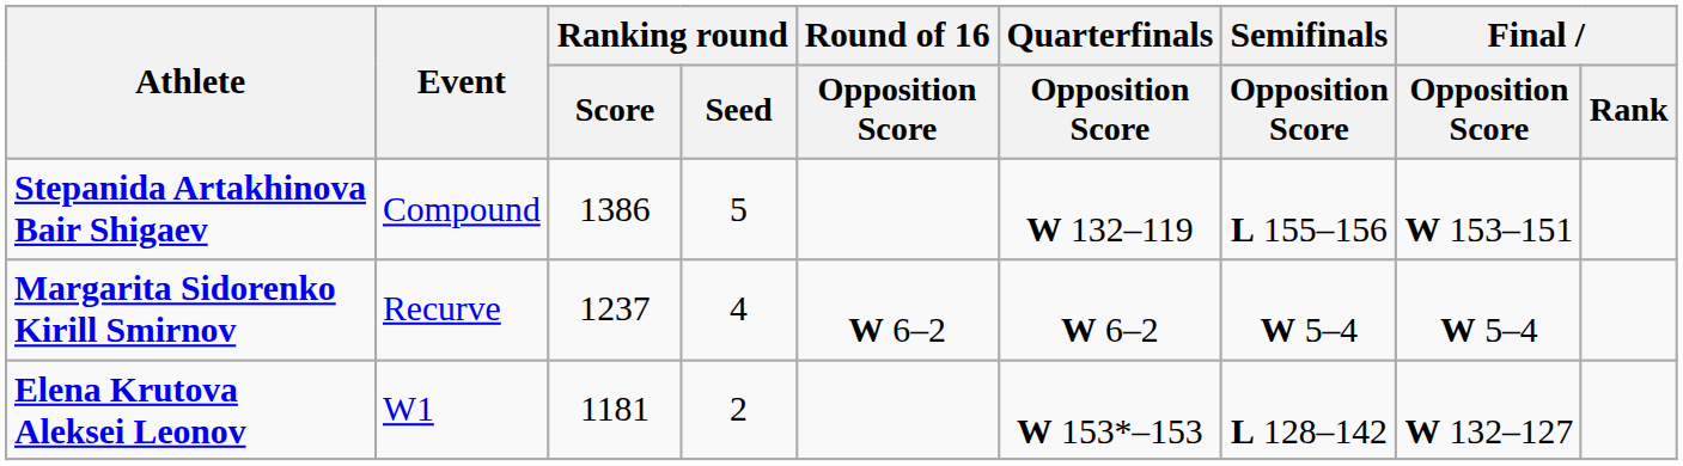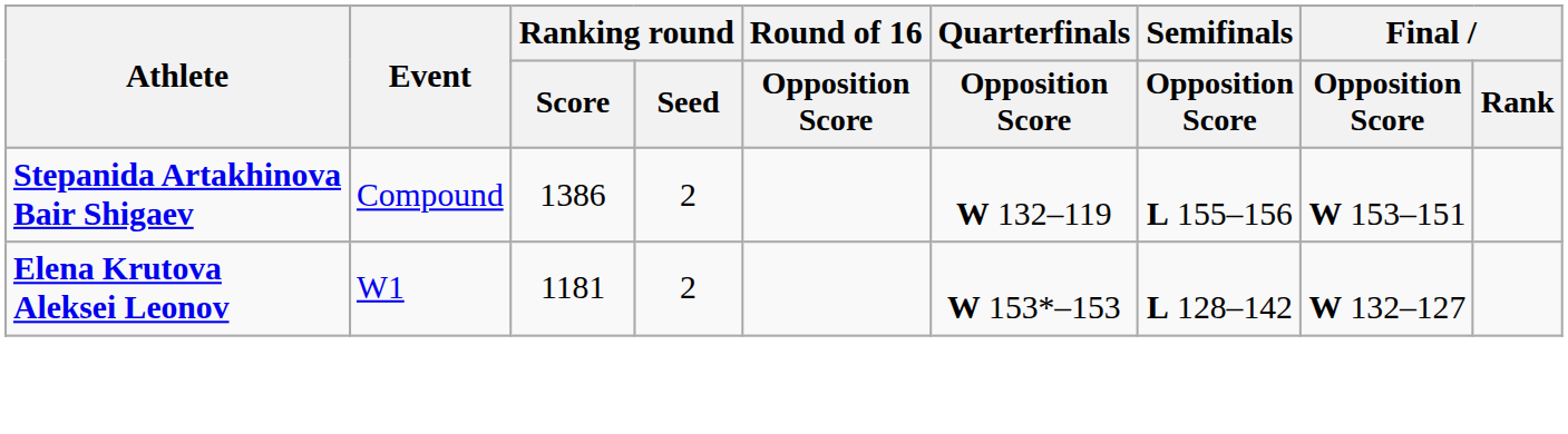 <table class="wikitable" style="text-align:center; font-size:90%">
 <tr>
 <th rowspan=2>Athlete</th>
 <th rowspan=2>Event</th>
 <th colspan=2>Ranking round</th>
 <th>Round of 16</th>
 <th>Quarterfinals</th>
 <th>Semifinals</th>
 <th colspan=2>Final / </th>
 </tr>
 <tr style="font-size:95%">
 <th>Score</th>
 <th>Seed</th>
 <th>Opposition<br>Score</th>
 <th>Opposition<br>Score</th>
 <th>Opposition<br>Score</th>
 <th>Opposition<br>Score</th>
 <th>Rank</th>
 </tr>
 <tr>
 <td align=left><strong><a href='#'>Stepanida Artakhinova</a><br><a href='#'>Bair Shigaev</a></strong></td>
 <td align=left><a href='#'>Compound</a></td>
 <td>1386</td>
-<td>5</td>
+<td>2</td>
 <td></td>
 <td><br><strong>W</strong> 132–119</td>
 <td><br><strong>L</strong> 155–156</td>
 <td><br><strong>W</strong> 153–151</td>
-<td></td>
-</tr>
-<tr>
-<td align=left><strong><a href='#'>Margarita Sidorenko</a><br><a href='#'>Kirill Smirnov</a></strong></td>
-<td align=left><a href='#'>Recurve</a></td>
-<td>1237</td>
-<td>4</td>
-<td><br><strong>W</strong> 6–2</td>
-<td><br><strong>W</strong> 6–2</td>
-<td><br><strong>W</strong> 5–4</td>
-<td><br><strong>W</strong> 5–4</td>
 <td></td>
 </tr>
 <tr>
 <td align=left><strong><a href='#'>Elena Krutova</a><br><a href='#'>Aleksei Leonov</a></strong></td>
 <td align=left><a href='#'>W1</a></td>
 <td>1181</td>
 <td>2</td>
 <td></td>
 <td><br><strong>W</strong> 153*–153</td>
 <td><br><strong>L</strong> 128–142</td>
 <td><br><strong>W</strong> 132–127</td>
 <td></td>
 </tr>
 </table>
